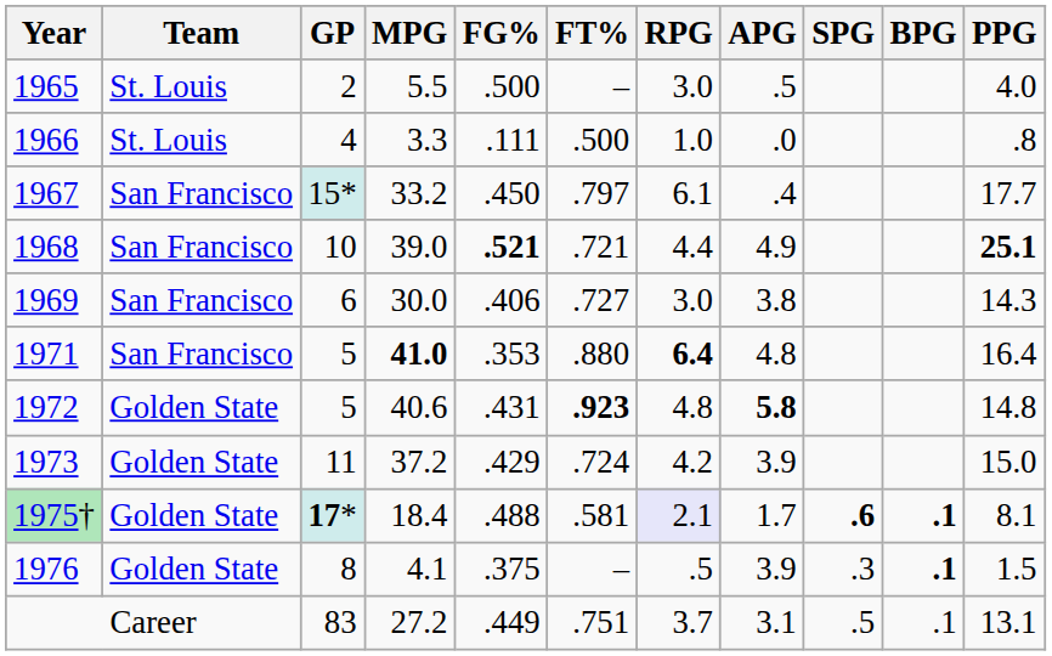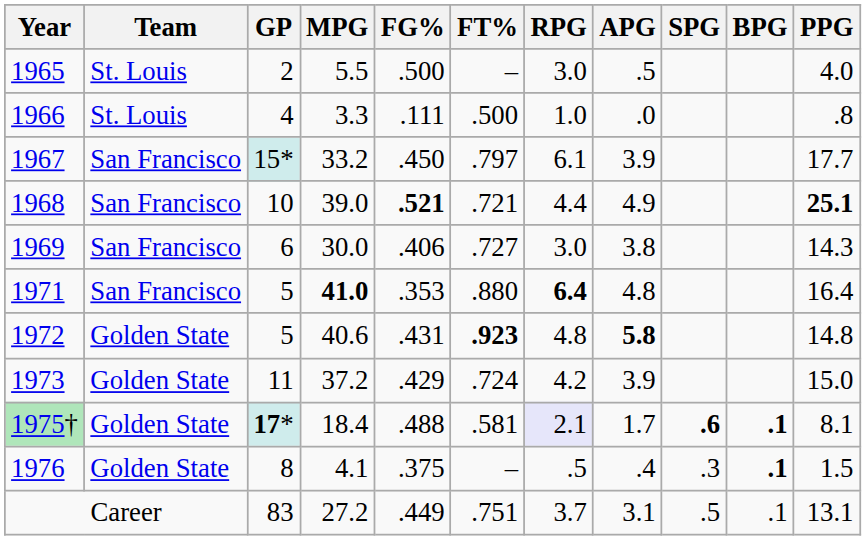 <table class="wikitable sortable" style="font-size:95%; text-align:right;">
 <tr>
 <th>Year</th>
 <th>Team</th>
 <th>GP</th>
 <th>MPG</th>
 <th>FG%</th>
 <th>FT%</th>
 <th>RPG</th>
 <th>APG</th>
 <th>SPG</th>
 <th>BPG</th>
 <th>PPG</th>
 </tr>
 <tr>
 <td style="text-align:left;"><a href='#'>1965</a></td>
 <td style="text-align:left;"><a href='#'>St. Louis</a></td>
 <td>2</td>
 <td>5.5</td>
 <td>.500</td>
 <td>–</td>
 <td>3.0</td>
 <td>.5</td>
 <td></td>
 <td></td>
 <td>4.0</td>
 </tr>
 <tr>
 <td style="text-align:left;"><a href='#'>1966</a></td>
 <td style="text-align:left;"><a href='#'>St. Louis</a></td>
 <td>4</td>
 <td>3.3</td>
 <td>.111</td>
 <td>.500</td>
 <td>1.0</td>
 <td>.0</td>
 <td></td>
 <td></td>
 <td>.8</td>
 </tr>
 <tr>
 <td style="text-align:left;"><a href='#'>1967</a></td>
 <td style="text-align:left;"><a href='#'>San Francisco</a></td>
 <td style="background:#cfecec;">15*</td>
 <td>33.2</td>
 <td>.450</td>
 <td>.797</td>
 <td>6.1</td>
-<td>.4</td>
+<td>3.9</td>
 <td></td>
 <td></td>
 <td>17.7</td>
 </tr>
 <tr>
 <td style="text-align:left;"><a href='#'>1968</a></td>
 <td style="text-align:left;"><a href='#'>San Francisco</a></td>
 <td>10</td>
 <td>39.0</td>
 <td><strong>.521</strong></td>
 <td>.721</td>
 <td>4.4</td>
 <td>4.9</td>
 <td></td>
 <td></td>
 <td><strong>25.1</strong></td>
 </tr>
 <tr>
 <td style="text-align:left;"><a href='#'>1969</a></td>
 <td style="text-align:left;"><a href='#'>San Francisco</a></td>
 <td>6</td>
 <td>30.0</td>
 <td>.406</td>
 <td>.727</td>
 <td>3.0</td>
 <td>3.8</td>
 <td></td>
 <td></td>
 <td>14.3</td>
 </tr>
 <tr>
 <td style="text-align:left;"><a href='#'>1971</a></td>
 <td style="text-align:left;"><a href='#'>San Francisco</a></td>
 <td>5</td>
 <td><strong>41.0</strong></td>
 <td>.353</td>
 <td>.880</td>
 <td><strong>6.4</strong></td>
 <td>4.8</td>
 <td></td>
 <td></td>
 <td>16.4</td>
 </tr>
 <tr>
 <td style="text-align:left;"><a href='#'>1972</a></td>
 <td style="text-align:left;"><a href='#'>Golden State</a></td>
 <td>5</td>
 <td>40.6</td>
 <td>.431</td>
 <td><strong>.923</strong></td>
 <td>4.8</td>
 <td><strong>5.8</strong></td>
 <td></td>
 <td></td>
 <td>14.8</td>
 </tr>
 <tr>
 <td style="text-align:left;"><a href='#'>1973</a></td>
 <td style="text-align:left;"><a href='#'>Golden State</a></td>
 <td>11</td>
 <td>37.2</td>
 <td>.429</td>
 <td>.724</td>
 <td>4.2</td>
 <td>3.9</td>
 <td></td>
 <td></td>
 <td>15.0</td>
 </tr>
 <tr>
 <td style="text-align:left;background:#afe6ba;"><a href='#'>1975</a>†</td>
 <td style="text-align:left;"><a href='#'>Golden State</a></td>
 <td style="background:#CFECEC;"><strong>17</strong>*</td>
 <td>18.4</td>
 <td>.488</td>
 <td>.581</td>
 <td style="background: lavender;">2.1</td>
 <td>1.7</td>
 <td><strong>.6</strong></td>
 <td><strong>.1</strong></td>
 <td>8.1</td>
 </tr>
 <tr>
 <td style="text-align:left;"><a href='#'>1976</a></td>
 <td style="text-align:left;"><a href='#'>Golden State</a></td>
 <td>8</td>
 <td>4.1</td>
 <td>.375</td>
 <td>–</td>
 <td>.5</td>
-<td>3.9</td>
+<td>.4</td>
 <td>.3</td>
 <td><strong>.1</strong></td>
 <td>1.5</td>
 </tr>
 <tr class="sortbottom">
 <td style="text-align:center;" colspan="2">Career</td>
 <td>83</td>
 <td>27.2</td>
 <td>.449</td>
 <td>.751</td>
 <td>3.7</td>
 <td>3.1</td>
 <td>.5</td>
 <td>.1</td>
 <td>13.1</td>
 </tr>
 </table>
